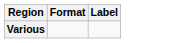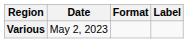 <table class="wikitable plainrowheaders">
 <tr>
 <th scope="col">Region</th>
+<th scope="col">Date</th>
 <th scope="col">Format</th>
 <th scope="col">Label</th>
 </tr>
 <tr>
 <th scope="row">Various </th>
+<td>May 2, 2023</td>
 <td></td>
 <td></td>
 </tr>
 </table>
